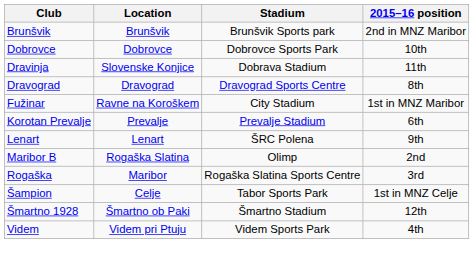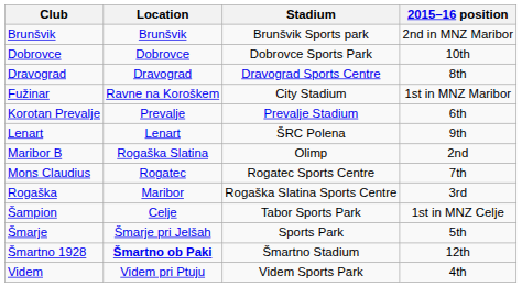 <table class="wikitable" style="text-align:center;">
 <tr>
 <th>Club</th>
 <th>Location</th>
 <th>Stadium</th>
 <th><a href='#'>2015–16</a> position</th>
 </tr>
 <tr>
 <td style="text-align:left;"><a href='#'>Brunšvik</a></td>
 <td><a href='#'>Brunšvik</a></td>
 <td>Brunšvik Sports park</td>
 <td>2nd in MNZ Maribor</td>
 </tr>
 <tr>
 <td style="text-align:left;"><a href='#'>Dobrovce</a></td>
 <td><a href='#'>Dobrovce</a></td>
 <td>Dobrovce Sports Park</td>
 <td>10th</td>
-</tr>
-<tr>
-<td style="text-align:left;"><a href='#'>Dravinja</a></td>
-<td><a href='#'>Slovenske Konjice</a></td>
-<td>Dobrava Stadium</td>
-<td>11th</td>
 </tr>
 <tr>
 <td style="text-align:left;"><a href='#'>Dravograd</a></td>
 <td><a href='#'>Dravograd</a></td>
 <td><a href='#'>Dravograd Sports Centre</a></td>
 <td>8th</td>
 </tr>
 <tr>
 <td style="text-align:left;"><a href='#'>Fužinar</a></td>
 <td><a href='#'>Ravne na Koroškem</a></td>
 <td>City Stadium</td>
 <td>1st in MNZ Maribor</td>
 </tr>
 <tr>
 <td style="text-align:left;"><a href='#'>Korotan Prevalje</a></td>
 <td><a href='#'>Prevalje</a></td>
 <td><a href='#'>Prevalje Stadium</a></td>
 <td>6th</td>
 </tr>
 <tr>
 <td style="text-align:left;"><a href='#'>Lenart</a></td>
 <td><a href='#'>Lenart</a></td>
 <td>ŠRC Polena</td>
 <td>9th</td>
 </tr>
 <tr>
 <td style="text-align:left;"><a href='#'>Maribor B</a></td>
 <td><a href='#'>Rogaška Slatina</a></td>
 <td>Olimp</td>
 <td>2nd</td>
 </tr>
 <tr>
+<td style="text-align:left;"><a href='#'>Mons Claudius</a></td>
+<td><a href='#'>Rogatec</a></td>
+<td>Rogatec Sports Centre</td>
+<td>7th</td>
+</tr>
+<tr>
 <td style="text-align:left;"><a href='#'>Rogaška</a></td>
 <td><a href='#'>Maribor</a></td>
 <td>Rogaška Slatina Sports Centre</td>
 <td>3rd</td>
 </tr>
 <tr>
 <td style="text-align:left;"><a href='#'>Šampion</a></td>
 <td><a href='#'>Celje</a></td>
 <td>Tabor Sports Park</td>
 <td>1st in MNZ Celje</td>
 </tr>
 <tr>
+<td style="text-align:left;"><a href='#'>Šmarje</a></td>
+<td><a href='#'>Šmarje pri Jelšah</a></td>
+<td>Sports Park</td>
+<td>5th</td>
+</tr>
+<tr>
 <td style="text-align:left;"><a href='#'>Šmartno 1928</a></td>
-<td><a href='#'>Šmartno ob Paki</a></td>
+<td><strong><a href='#'>Šmartno ob Paki</a></strong></td>
 <td>Šmartno Stadium</td>
 <td>12th</td>
 </tr>
 <tr>
 <td style="text-align:left;"><a href='#'>Videm</a></td>
 <td><a href='#'>Videm pri Ptuju</a></td>
 <td>Videm Sports Park</td>
 <td>4th</td>
 </tr>
 </table>
